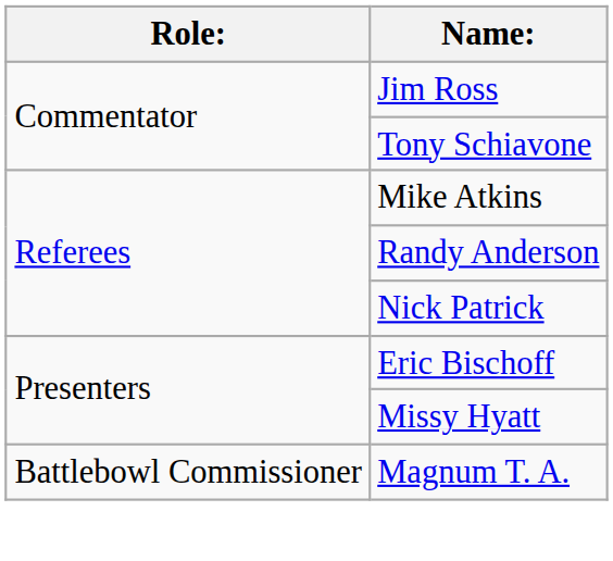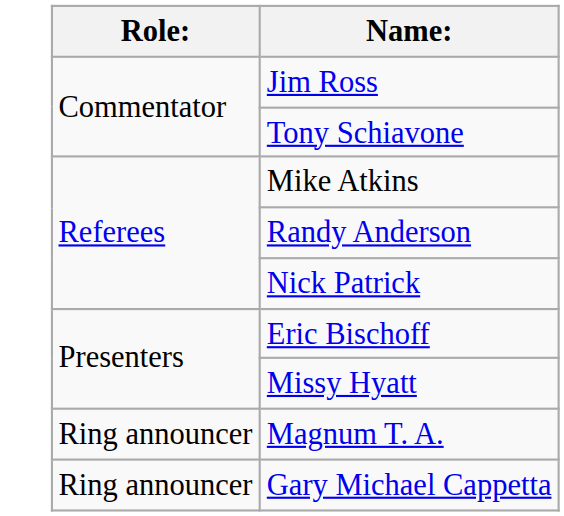 <table class=wikitable style="font-size:90%; margin: 0.5em 0 0.5em 1em; float: right; clear: right;">
 <tr>
 <th>Role:</th>
 <th>Name:</th>
 </tr>
 <tr>
 <td rowspan=2>Commentator</td>
 <td><a href='#'>Jim Ross</a></td>
 </tr>
 <tr>
 <td><a href='#'>Tony Schiavone</a></td>
 </tr>
 <tr>
 <td rowspan=3><a href='#'>Referees</a></td>
 <td>Mike Atkins</td>
 </tr>
 <tr>
 <td><a href='#'>Randy Anderson</a></td>
 </tr>
 <tr>
 <td><a href='#'>Nick Patrick</a></td>
 </tr>
 <tr>
 <td rowspan=2>Presenters</td>
 <td><a href='#'>Eric Bischoff</a></td>
 </tr>
 <tr>
 <td><a href='#'>Missy Hyatt</a></td>
 </tr>
 <tr>
-<td>Battlebowl Commissioner</td>
+<td>Ring announcer</td>
 <td><a href='#'>Magnum T. A.</a></td>
 </tr>
+<tr>
+<td>Ring announcer</td>
+<td><a href='#'>Gary Michael Cappetta</a></td>
+</tr>
 </table>
